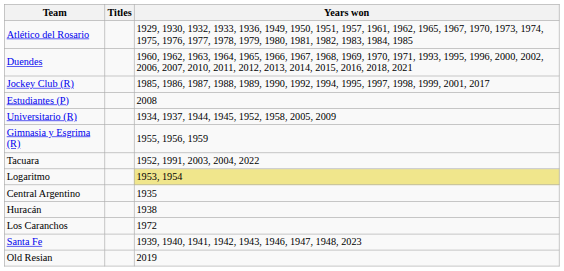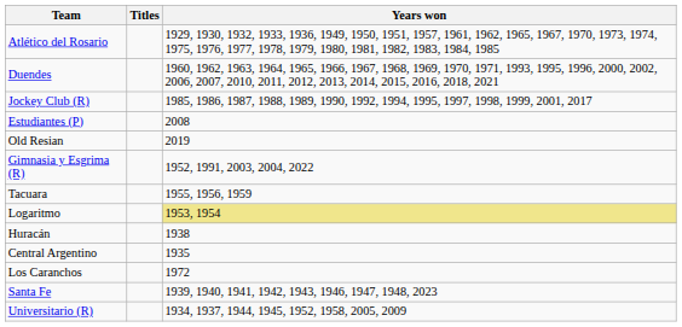 <table class="wikitable sortable" style="text-align:left" width= px>
 <tr>
 <th width=150px>Team</th>
 <th>Titles</th>
 <th>Years won</th>
 </tr>
 <tr>
 <td><a href='#'>Atlético del Rosario</a></td>
 <td></td>
 <td>1929, 1930, 1932, 1933, 1936, 1949, 1950, 1951, 1957, 1961, 1962, 1965, 1967, 1970, 1973, 1974, 1975, 1976, 1977, 1978, 1979, 1980, 1981, 1982, 1983, 1984, 1985</td>
 </tr>
 <tr>
 <td><a href='#'>Duendes</a></td>
 <td></td>
 <td>1960, 1962, 1963, 1964, 1965, 1966, 1967, 1968, 1969, 1970, 1971, 1993, 1995, 1996, 2000, 2002, 2006, 2007, 2010, 2011, 2012, 2013, 2014, 2015, 2016, 2018, 2021</td>
 </tr>
 <tr>
 <td><a href='#'>Jockey Club (R)</a></td>
 <td></td>
 <td>1985, 1986, 1987, 1988, 1989, 1990, 1992, 1994, 1995, 1997, 1998, 1999, 2001, 2017</td>
 </tr>
 <tr>
 <td><a href='#'>Estudiantes (P)</a></td>
 <td></td>
 <td>2008</td>
 </tr>
 <tr>
-<td><a href='#'>Universitario (R)</a></td>
+<td>Old Resian</td>
 <td></td>
-<td>1934, 1937, 1944, 1945, 1952, 1958, 2005, 2009</td>
+<td>2019</td>
 </tr>
 <tr>
 <td><a href='#'>Gimnasia y Esgrima (R)</a></td>
 <td></td>
-<td>1955, 1956, 1959</td>
+<td>1952, 1991, 2003, 2004, 2022</td>
 </tr>
 <tr>
 <td>Tacuara</td>
 <td></td>
-<td>1952, 1991, 2003, 2004, 2022</td>
+<td>1955, 1956, 1959</td>
 </tr>
 <tr>
 <td>Logaritmo</td>
 <td></td>
 <td style="background: khaki;">1953, 1954</td>
 </tr>
 <tr>
+<td>Huracán</td>
+<td></td>
+<td>1938</td>
+</tr>
+<tr>
 <td>Central Argentino</td>
 <td></td>
 <td>1935</td>
-</tr>
-<tr>
-<td>Huracán</td>
-<td></td>
-<td>1938</td>
 </tr>
 <tr>
 <td>Los Caranchos</td>
 <td></td>
 <td>1972</td>
 </tr>
 <tr>
 <td><a href='#'>Santa Fe</a></td>
 <td></td>
 <td>1939, 1940, 1941, 1942, 1943, 1946, 1947, 1948, 2023</td>
 </tr>
 <tr>
-<td>Old Resian</td>
+<td><a href='#'>Universitario (R)</a></td>
 <td></td>
-<td>2019</td>
+<td>1934, 1937, 1944, 1945, 1952, 1958, 2005, 2009</td>
 </tr>
 </table>
